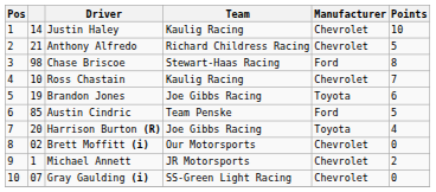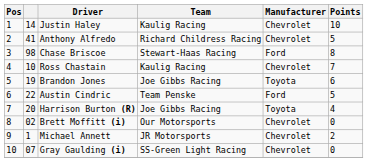 <table class="wikitable" style="font-size:98%">
 <tr>
 <th>Pos</th>
 <th></th>
 <th>Driver</th>
 <th>Team</th>
 <th>Manufacturer</th>
 <th>Points</th>
 </tr>
 <tr>
 <td>1</td>
 <td>14</td>
 <td>Justin Haley</td>
 <td>Kaulig Racing</td>
 <td>Chevrolet</td>
 <td>10</td>
 </tr>
 <tr>
 <td>2</td>
-<td>21</td>
+<td>41</td>
 <td>Anthony Alfredo</td>
 <td>Richard Childress Racing</td>
 <td>Chevrolet</td>
 <td>5</td>
 </tr>
 <tr>
 <td>3</td>
 <td>98</td>
 <td>Chase Briscoe</td>
 <td>Stewart-Haas Racing</td>
 <td>Ford</td>
 <td>8</td>
 </tr>
 <tr>
 <td>4</td>
 <td>10</td>
 <td>Ross Chastain</td>
 <td>Kaulig Racing</td>
 <td>Chevrolet</td>
 <td>7</td>
 </tr>
 <tr>
 <td>5</td>
 <td>19</td>
 <td>Brandon Jones</td>
 <td>Joe Gibbs Racing</td>
 <td>Toyota</td>
 <td>6</td>
 </tr>
 <tr>
 <td>6</td>
-<td>85</td>
+<td>22</td>
 <td>Austin Cindric</td>
 <td>Team Penske</td>
 <td>Ford</td>
 <td>5</td>
 </tr>
 <tr>
 <td>7</td>
 <td>20</td>
 <td>Harrison Burton <strong>(R)</strong></td>
 <td>Joe Gibbs Racing</td>
 <td>Toyota</td>
 <td>4</td>
 </tr>
 <tr>
 <td>8</td>
 <td>02</td>
 <td>Brett Moffitt <strong>(i)</strong></td>
 <td>Our Motorsports</td>
 <td>Chevrolet</td>
 <td>0</td>
 </tr>
 <tr>
 <td>9</td>
 <td>1</td>
 <td>Michael Annett</td>
 <td>JR Motorsports</td>
 <td>Chevrolet</td>
 <td>2</td>
 </tr>
 <tr>
 <td>10</td>
 <td>07</td>
 <td>Gray Gaulding <strong>(i)</strong></td>
 <td>SS-Green Light Racing</td>
 <td>Chevrolet</td>
 <td>0</td>
 </tr>
 <tr>
 </tr>
 </table>
